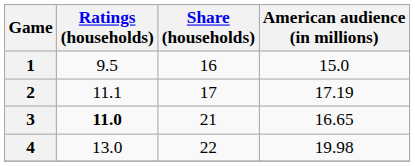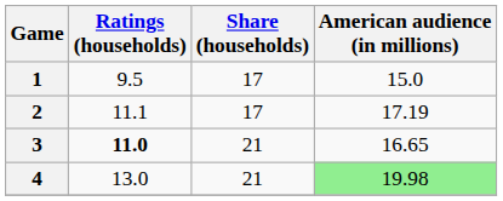 <table class="wikitable" style="text-align:center;">
 <tr>
 <th>Game</th>
 <th><a href='#'>Ratings</a><br>(households)</th>
 <th><a href='#'>Share</a><br>(households)</th>
 <th>American audience<br>(in millions)</th>
 </tr>
 <tr>
 <th>1</th>
 <td>9.5</td>
-<td>16</td>
+<td>17</td>
 <td>15.0</td>
 </tr>
 <tr>
 <th>2</th>
 <td>11.1</td>
 <td>17</td>
 <td>17.19</td>
 </tr>
 <tr>
 <th>3</th>
 <td><strong>11.0</strong></td>
 <td>21</td>
 <td>16.65</td>
 </tr>
 <tr>
 <th>4</th>
 <td>13.0</td>
-<td>22</td>
-<td>19.98</td>
+<td>21</td>
+<td style="background: lightgreen;">19.98</td>
 </tr>
 <tr>
 </tr>
 </table>
